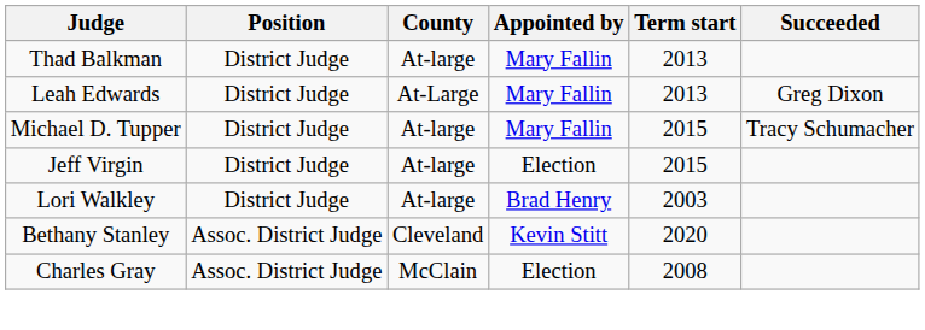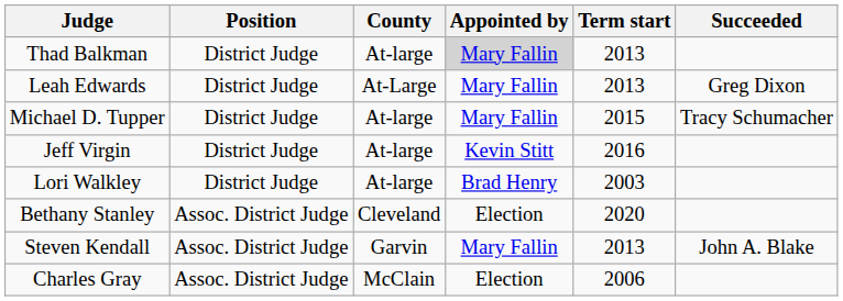 <table class="wikitable sortable" style="text-align:center">
 <tr>
 <th>Judge</th>
 <th>Position</th>
 <th>County</th>
 <th>Appointed by</th>
 <th>Term start</th>
 <th>Succeeded</th>
 </tr>
 <tr>
 <td>Thad Balkman</td>
 <td>District Judge</td>
 <td>At-large</td>
-<td><a href='#'>Mary Fallin</a></td>
+<td style="background: lightgrey;"><a href='#'>Mary Fallin</a></td>
 <td>2013</td>
 <td></td>
 </tr>
 <tr>
 <td>Leah Edwards</td>
 <td>District Judge</td>
 <td>At-Large</td>
 <td><a href='#'>Mary Fallin</a></td>
 <td>2013</td>
 <td>Greg Dixon</td>
 </tr>
 <tr>
 <td>Michael D. Tupper</td>
 <td>District Judge</td>
 <td>At-large</td>
 <td><a href='#'>Mary Fallin</a></td>
 <td>2015</td>
 <td>Tracy Schumacher</td>
 </tr>
 <tr>
 <td>Jeff Virgin</td>
 <td>District Judge</td>
 <td>At-large</td>
-<td>Election</td>
-<td>2015</td>
+<td><a href='#'>Kevin Stitt</a></td>
+<td>2016</td>
 <td></td>
 </tr>
 <tr>
 <td>Lori Walkley</td>
 <td>District Judge</td>
 <td>At-large</td>
 <td><a href='#'>Brad Henry</a></td>
 <td>2003</td>
 <td></td>
 </tr>
 <tr>
 <td>Bethany Stanley</td>
 <td>Assoc. District Judge</td>
 <td>Cleveland</td>
-<td><a href='#'>Kevin Stitt</a></td>
+<td>Election</td>
 <td>2020</td>
 <td></td>
+</tr>
+<tr>
+<td>Steven Kendall</td>
+<td>Assoc. District Judge</td>
+<td>Garvin</td>
+<td><a href='#'>Mary Fallin</a></td>
+<td>2013</td>
+<td>John A. Blake</td>
 </tr>
 <tr>
 <td>Charles Gray</td>
 <td>Assoc. District Judge</td>
 <td>McClain</td>
 <td>Election</td>
-<td>2008</td>
+<td>2006</td>
 <td></td>
 </tr>
 </table>
